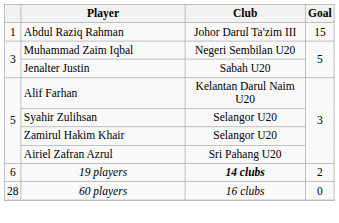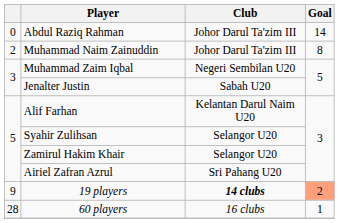 <table class="wikitable" style="text-align:center">
 <tr>
 <th></th>
 <th width=220>Player</th>
 <th width=160>Club</th>
 <th>Goal</th>
 </tr>
 <tr>
-<td>1</td>
+<td>0</td>
 <td style="text-align:left;">Abdul Raziq Rahman</td>
 <td style="text-align:center;">Johor Darul Ta'zim III</td>
-<td>15</td>
+<td>14</td>
+</tr>
+<tr>
+<td>2</td>
+<td style="text-align:left;">Muhammad Naim Zainuddin</td>
+<td style="text-align:center;">Johor Darul Ta'zim III</td>
+<td>8</td>
 </tr>
 <tr>
 <td rowspan=2>3</td>
 <td style="text-align:left;">Muhammad Zaim Iqbal</td>
 <td style="text-align:center;">Negeri Sembilan U20</td>
 <td rowspan=2>5</td>
 </tr>
 <tr>
 <td style="text-align:left;">Jenalter Justin</td>
 <td style="text-align:center;">Sabah U20</td>
 </tr>
 <tr>
 <td rowspan=4>5</td>
 <td style="text-align:left;">Alif Farhan</td>
 <td style="text-align:center;">Kelantan Darul Naim U20</td>
 <td rowspan=4>3</td>
 </tr>
 <tr>
 <td style="text-align:left;">Syahir Zulihsan</td>
 <td style="text-align:center;">Selangor U20</td>
 </tr>
 <tr>
 <td style="text-align:left;">Zamirul Hakim Khair</td>
 <td style="text-align:center;">Selangor U20</td>
 </tr>
 <tr>
 <td style="text-align:left;">Airiel Zafran Azrul</td>
 <td style="text-align:center;">Sri Pahang U20</td>
 </tr>
 <tr>
-<td>6</td>
+<td>9</td>
 <td><em>19 players</em></td>
 <td><strong><em>14 clubs</em></strong></td>
-<td>2</td>
+<td style="background: lightsalmon;">2</td>
 </tr>
 <tr>
 <td>28</td>
 <td><em>60 players</em></td>
 <td><em>16 clubs</em></td>
-<td>0</td>
+<td>1</td>
 </tr>
 <tr>
 </tr>
 </table>
